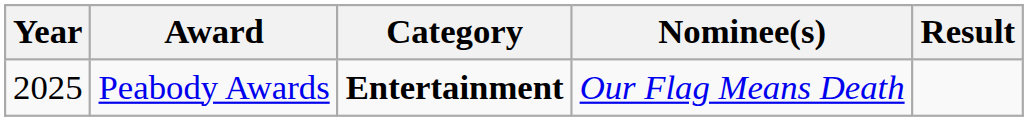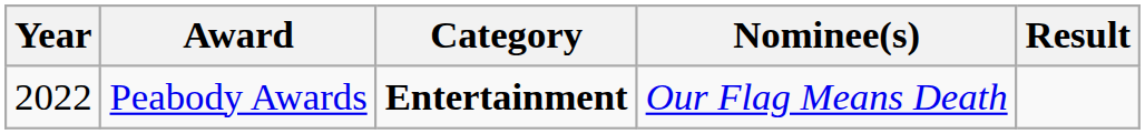 <table class="wikitable">
 <tr>
 <th scope="col">Year</th>
 <th scope="col">Award</th>
 <th scope="col">Category</th>
 <th scope="col">Nominee(s)</th>
 <th scope="col">Result</th>
 </tr>
 <tr>
-<td>2025</td>
+<td>2022</td>
 <td><a href='#'>Peabody Awards</a></td>
 <td><strong>Entertainment</strong></td>
 <td><em><a href='#'>Our Flag Means Death</a></em></td>
 <td></td>
 </tr>
 </table>
